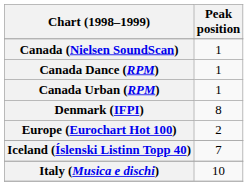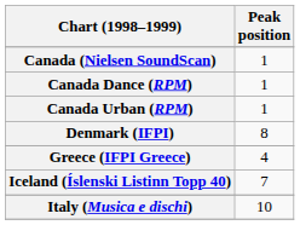 <table class="wikitable sortable plainrowheaders" style="text-align:center">
 <tr>
 <th>Chart (1998–1999)</th>
 <th>Peak<br>position</th>
 </tr>
 <tr>
 </tr>
 <tr>
 </tr>
 <tr>
 </tr>
 <tr>
 </tr>
 <tr>
 </tr>
 <tr>
 <th scope="row">Canada (<a href='#'>Nielsen SoundScan</a>)</th>
 <td align="center">1</td>
 </tr>
 <tr>
 <th scope="row">Canada Dance (<a href='#'><em>RPM</em></a>)</th>
 <td align="center">1</td>
 </tr>
 <tr>
 <th scope="row">Canada Urban (<a href='#'><em>RPM</em></a>)</th>
 <td align="center">1</td>
 </tr>
 <tr>
 <th scope="row">Denmark (<a href='#'>IFPI</a>)</th>
 <td align="center">8</td>
 </tr>
 <tr>
-<th scope="row">Europe (<a href='#'>Eurochart Hot 100</a>)</th>
-<td align="center">2</td>
 </tr>
 <tr>
 </tr>
 <tr>
+<th scope="row">Greece (<a href='#'>IFPI Greece</a>)</th>
+<td align="center">4</td>
 </tr>
 <tr>
 <th scope="row">Iceland (<a href='#'>Íslenski Listinn Topp 40</a>)</th>
 <td align="center">7</td>
 </tr>
 <tr>
 </tr>
 <tr>
 <th scope="row">Italy (<em><a href='#'>Musica e dischi</a></em>)</th>
 <td align="center">10</td>
 </tr>
 <tr>
 </tr>
 <tr>
 </tr>
 <tr>
 </tr>
 <tr>
 </tr>
 <tr>
 </tr>
 <tr>
 </tr>
 <tr>
 </tr>
 <tr>
 </tr>
 <tr>
 </tr>
 <tr>
 </tr>
 <tr>
 </tr>
 <tr>
 </tr>
 <tr>
 </tr>
 <tr>
 </tr>
 <tr>
 </tr>
 </table>
